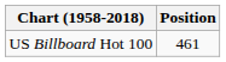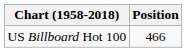 <table class="wikitable plainrowheaders">
 <tr>
 <th>Chart (1958-2018)</th>
 <th>Position</th>
 </tr>
 <tr>
 <td>US <em>Billboard</em> Hot 100</td>
-<td style="text-align:center;">461</td>
+<td style="text-align:center;">466</td>
 </tr>
 </table>
